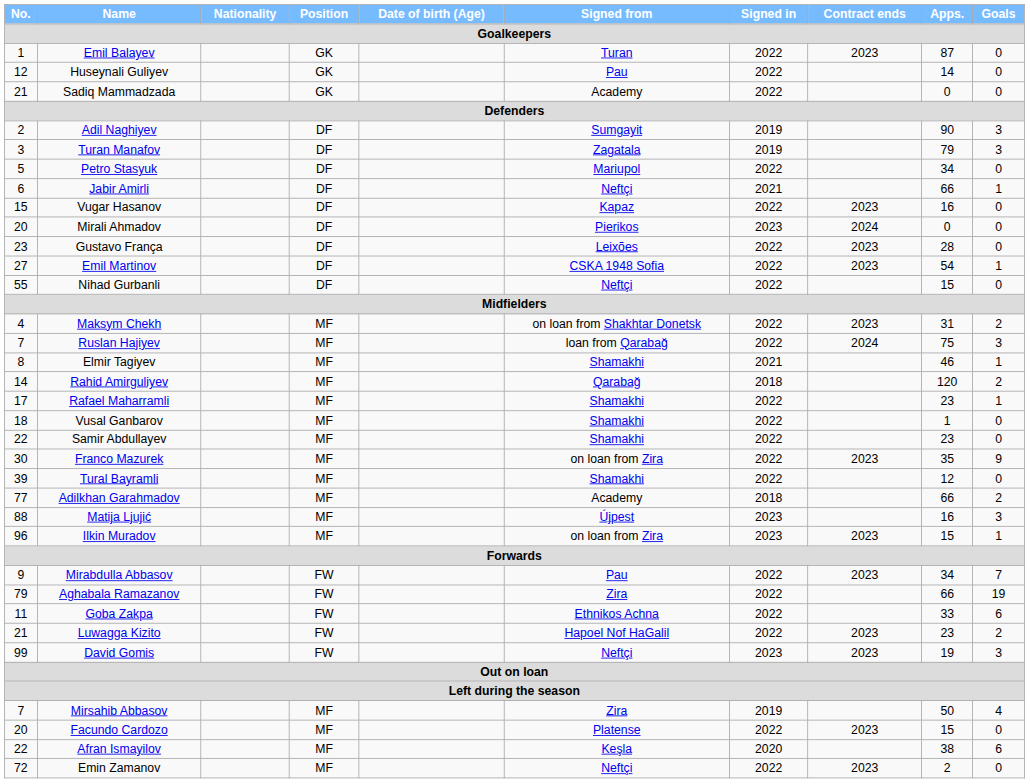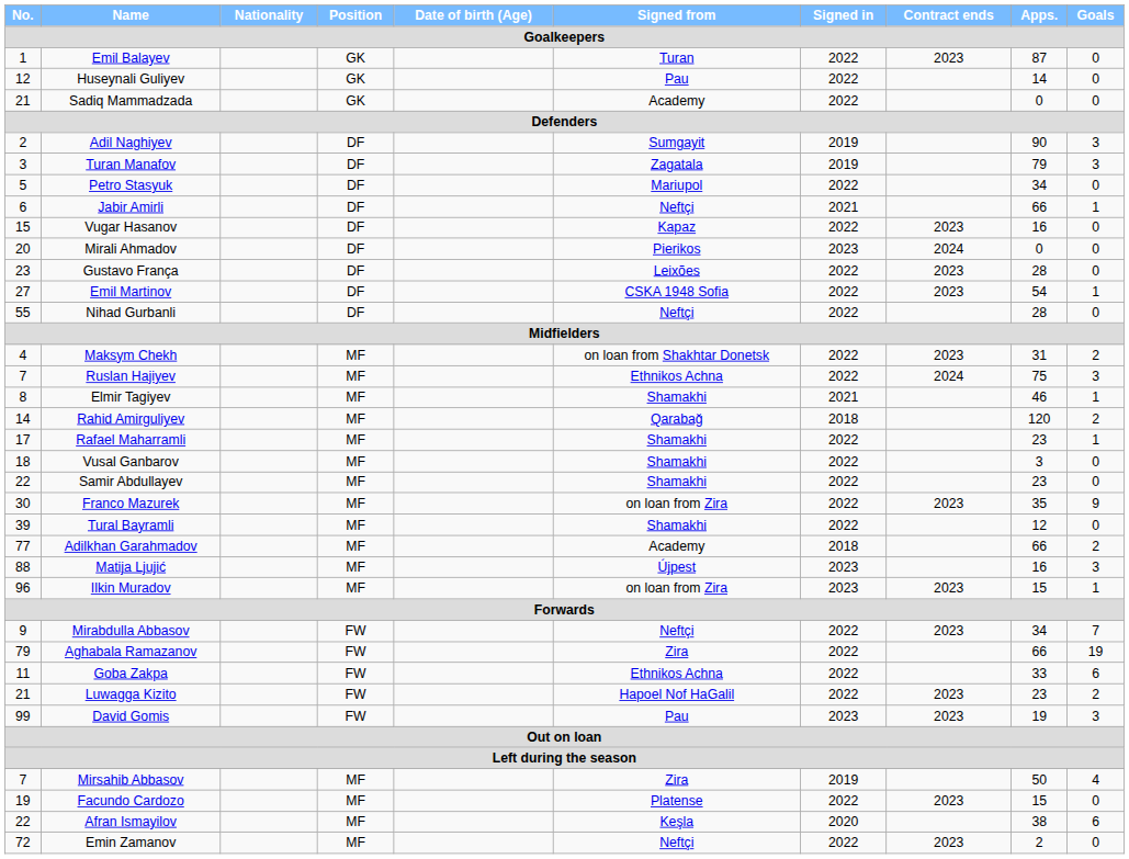 <table class="wikitable"  style="text-align:center; font-size:90%; width:95%;">
 <tr>
 <th style="background:#77BBFF; color:#FFFFFF; text-align:center;">No.</th>
 <th style="background:#77BBFF; color:#FFFFFF; text-align:center;">Name</th>
 <th style="background:#77BBFF; color:#FFFFFF; text-align:center;">Nationality</th>
 <th style="background:#77BBFF; color:#FFFFFF; text-align:center;">Position</th>
 <th style="background:#77BBFF; color:#FFFFFF; text-align:center;">Date of birth (Age)</th>
 <th style="background:#77BBFF; color:#FFFFFF; text-align:center;">Signed from</th>
 <th style="background:#77BBFF; color:#FFFFFF; text-align:center;">Signed in</th>
 <th style="background:#77BBFF; color:#FFFFFF; text-align:center;">Contract ends</th>
 <th style="background:#77BBFF; color:#FFFFFF; text-align:center;">Apps.</th>
 <th style="background:#77BBFF; color:#FFFFFF; text-align:center;">Goals</th>
 </tr>
 <tr>
 <th colspan="11"  style="background:#dcdcdc; text-align:center;">Goalkeepers</th>
 </tr>
 <tr>
 <td>1</td>
 <td><a href='#'>Emil Balayev</a></td>
 <td></td>
 <td>GK</td>
 <td></td>
 <td><a href='#'>Turan</a></td>
 <td>2022</td>
 <td>2023</td>
 <td>87</td>
 <td>0</td>
 </tr>
 <tr>
 <td>12</td>
 <td>Huseynali Guliyev</td>
 <td></td>
 <td>GK</td>
 <td></td>
 <td><a href='#'>Pau</a></td>
 <td>2022</td>
 <td></td>
 <td>14</td>
 <td>0</td>
 </tr>
 <tr>
 <td>21</td>
 <td>Sadiq Mammadzada</td>
 <td></td>
 <td>GK</td>
 <td></td>
 <td>Academy</td>
 <td>2022</td>
 <td></td>
 <td>0</td>
 <td>0</td>
 </tr>
 <tr>
 <th colspan="11"  style="background:#dcdcdc; text-align:center;">Defenders</th>
 </tr>
 <tr>
 <td>2</td>
 <td><a href='#'>Adil Naghiyev</a></td>
 <td></td>
 <td>DF</td>
 <td></td>
 <td><a href='#'>Sumgayit</a></td>
 <td>2019</td>
 <td></td>
 <td>90</td>
 <td>3</td>
 </tr>
 <tr>
 <td>3</td>
 <td><a href='#'>Turan Manafov</a></td>
 <td></td>
 <td>DF</td>
 <td></td>
 <td><a href='#'>Zagatala</a></td>
 <td>2019</td>
 <td></td>
 <td>79</td>
 <td>3</td>
 </tr>
 <tr>
 <td>5</td>
 <td><a href='#'>Petro Stasyuk</a></td>
 <td></td>
 <td>DF</td>
 <td></td>
 <td><a href='#'>Mariupol</a></td>
 <td>2022</td>
 <td></td>
 <td>34</td>
 <td>0</td>
 </tr>
 <tr>
 <td>6</td>
 <td><a href='#'>Jabir Amirli</a></td>
 <td></td>
 <td>DF</td>
 <td></td>
 <td><a href='#'>Neftçi</a></td>
 <td>2021</td>
 <td></td>
 <td>66</td>
 <td>1</td>
 </tr>
 <tr>
 <td>15</td>
 <td>Vugar Hasanov</td>
 <td></td>
 <td>DF</td>
 <td></td>
 <td><a href='#'>Kapaz</a></td>
 <td>2022</td>
 <td>2023</td>
 <td>16</td>
 <td>0</td>
 </tr>
 <tr>
 <td>20</td>
 <td>Mirali Ahmadov</td>
 <td></td>
 <td>DF</td>
 <td></td>
 <td><a href='#'>Pierikos</a></td>
 <td>2023</td>
 <td>2024</td>
 <td>0</td>
 <td>0</td>
 </tr>
 <tr>
 <td>23</td>
 <td>Gustavo França</td>
 <td></td>
 <td>DF</td>
 <td></td>
 <td><a href='#'>Leixões</a></td>
 <td>2022</td>
 <td>2023</td>
 <td>28</td>
 <td>0</td>
 </tr>
 <tr>
 <td>27</td>
 <td><a href='#'>Emil Martinov</a></td>
 <td></td>
 <td>DF</td>
 <td></td>
 <td><a href='#'>CSKA 1948 Sofia</a></td>
 <td>2022</td>
 <td>2023</td>
 <td>54</td>
 <td>1</td>
 </tr>
 <tr>
 <td>55</td>
 <td>Nihad Gurbanli</td>
 <td></td>
 <td>DF</td>
 <td></td>
 <td><a href='#'>Neftçi</a></td>
 <td>2022</td>
 <td></td>
-<td>15</td>
+<td>28</td>
 <td>0</td>
 </tr>
 <tr>
 <th colspan="11"  style="background:#dcdcdc; text-align:center;">Midfielders</th>
 </tr>
 <tr>
 <td>4</td>
 <td><a href='#'>Maksym Chekh</a></td>
 <td></td>
 <td>MF</td>
 <td></td>
 <td>on loan from <a href='#'>Shakhtar Donetsk</a></td>
 <td>2022</td>
 <td>2023</td>
 <td>31</td>
 <td>2</td>
 </tr>
 <tr>
 <td>7</td>
 <td><a href='#'>Ruslan Hajiyev</a></td>
 <td></td>
 <td>MF</td>
 <td></td>
-<td>loan from <a href='#'> Qarabağ</a></td>
+<td><a href='#'>Ethnikos Achna</a></td>
 <td>2022</td>
 <td>2024</td>
 <td>75</td>
 <td>3</td>
 </tr>
 <tr>
 <td>8</td>
 <td>Elmir Tagiyev</td>
 <td></td>
 <td>MF</td>
 <td></td>
 <td><a href='#'>Shamakhi</a></td>
 <td>2021</td>
 <td></td>
 <td>46</td>
 <td>1</td>
 </tr>
 <tr>
 <td>14</td>
 <td><a href='#'>Rahid Amirguliyev</a></td>
 <td></td>
 <td>MF</td>
 <td></td>
 <td><a href='#'>Qarabağ</a></td>
 <td>2018</td>
 <td></td>
 <td>120</td>
 <td>2</td>
 </tr>
 <tr>
 <td>17</td>
 <td><a href='#'>Rafael Maharramli</a></td>
 <td></td>
 <td>MF</td>
 <td></td>
 <td><a href='#'>Shamakhi</a></td>
 <td>2022</td>
 <td></td>
 <td>23</td>
 <td>1</td>
 </tr>
 <tr>
 <td>18</td>
 <td>Vusal Ganbarov</td>
 <td></td>
 <td>MF</td>
 <td></td>
 <td><a href='#'>Shamakhi</a></td>
 <td>2022</td>
 <td></td>
-<td>1</td>
+<td>3</td>
 <td>0</td>
 </tr>
 <tr>
 <td>22</td>
 <td>Samir Abdullayev</td>
 <td></td>
 <td>MF</td>
 <td></td>
 <td><a href='#'>Shamakhi</a></td>
 <td>2022</td>
 <td></td>
 <td>23</td>
 <td>0</td>
 </tr>
 <tr>
 <td>30</td>
 <td><a href='#'>Franco Mazurek</a></td>
 <td></td>
 <td>MF</td>
 <td></td>
 <td>on loan from <a href='#'>Zira</a></td>
 <td>2022</td>
 <td>2023</td>
 <td>35</td>
 <td>9</td>
 </tr>
 <tr>
 <td>39</td>
 <td><a href='#'>Tural Bayramli</a></td>
 <td></td>
 <td>MF</td>
 <td></td>
 <td><a href='#'>Shamakhi</a></td>
 <td>2022</td>
 <td></td>
 <td>12</td>
 <td>0</td>
 </tr>
 <tr>
 <td>77</td>
 <td><a href='#'>Adilkhan Garahmadov</a></td>
 <td></td>
 <td>MF</td>
 <td></td>
 <td>Academy</td>
 <td>2018</td>
 <td></td>
 <td>66</td>
 <td>2</td>
 </tr>
 <tr>
 <td>88</td>
 <td><a href='#'>Matija Ljujić</a></td>
 <td></td>
 <td>MF</td>
 <td></td>
 <td><a href='#'>Újpest</a></td>
 <td>2023</td>
 <td></td>
 <td>16</td>
 <td>3</td>
 </tr>
 <tr>
 <td>96</td>
 <td><a href='#'>Ilkin Muradov</a></td>
 <td></td>
 <td>MF</td>
 <td></td>
 <td>on loan from <a href='#'>Zira</a></td>
 <td>2023</td>
 <td>2023</td>
 <td>15</td>
 <td>1</td>
 </tr>
 <tr>
 <th colspan="11"  style="background:#dcdcdc; text-align:center;">Forwards</th>
 </tr>
 <tr>
 <td>9</td>
 <td><a href='#'>Mirabdulla Abbasov</a></td>
 <td></td>
 <td>FW</td>
 <td></td>
-<td><a href='#'>Pau</a></td>
+<td><a href='#'>Neftçi</a></td>
 <td>2022</td>
 <td>2023</td>
 <td>34</td>
 <td>7</td>
 </tr>
 <tr>
 <td>79</td>
 <td><a href='#'>Aghabala Ramazanov</a></td>
 <td></td>
 <td>FW</td>
 <td></td>
 <td><a href='#'>Zira</a></td>
 <td>2022</td>
 <td></td>
 <td>66</td>
 <td>19</td>
 </tr>
 <tr>
 <td>11</td>
 <td><a href='#'>Goba Zakpa</a></td>
 <td></td>
 <td>FW</td>
 <td></td>
 <td><a href='#'>Ethnikos Achna</a></td>
 <td>2022</td>
 <td></td>
 <td>33</td>
 <td>6</td>
 </tr>
 <tr>
 <td>21</td>
 <td><a href='#'>Luwagga Kizito</a></td>
 <td></td>
 <td>FW</td>
 <td></td>
 <td><a href='#'>Hapoel Nof HaGalil</a></td>
 <td>2022</td>
 <td>2023</td>
 <td>23</td>
 <td>2</td>
 </tr>
 <tr>
 <td>99</td>
 <td><a href='#'>David Gomis</a></td>
 <td></td>
 <td>FW</td>
 <td></td>
-<td><a href='#'>Neftçi</a></td>
+<td><a href='#'>Pau</a></td>
 <td>2023</td>
 <td>2023</td>
 <td>19</td>
 <td>3</td>
 </tr>
 <tr>
 <th colspan="11"  style="background:#dcdcdc; text-align:center;">Out on loan</th>
 </tr>
 <tr>
 <th colspan="11"  style="background:#dcdcdc; text-align:center;">Left during the season</th>
 </tr>
 <tr>
 <td>7</td>
 <td><a href='#'>Mirsahib Abbasov</a></td>
 <td></td>
 <td>MF</td>
 <td></td>
 <td><a href='#'>Zira</a></td>
 <td>2019</td>
 <td></td>
 <td>50</td>
 <td>4</td>
 </tr>
 <tr>
-<td>20</td>
+<td>19</td>
 <td><a href='#'>Facundo Cardozo</a></td>
 <td></td>
 <td>MF</td>
 <td></td>
 <td><a href='#'>Platense</a></td>
 <td>2022</td>
 <td>2023</td>
 <td>15</td>
 <td>0</td>
 </tr>
 <tr>
 <td>22</td>
 <td><a href='#'>Afran Ismayilov</a></td>
 <td></td>
 <td>MF</td>
 <td></td>
 <td><a href='#'>Keşla</a></td>
 <td>2020</td>
 <td></td>
 <td>38</td>
 <td>6</td>
 </tr>
 <tr>
 <td>72</td>
 <td>Emin Zamanov</td>
 <td></td>
 <td>MF</td>
 <td></td>
 <td><a href='#'>Neftçi</a></td>
 <td>2022</td>
 <td>2023</td>
 <td>2</td>
 <td>0</td>
 </tr>
 </table>
